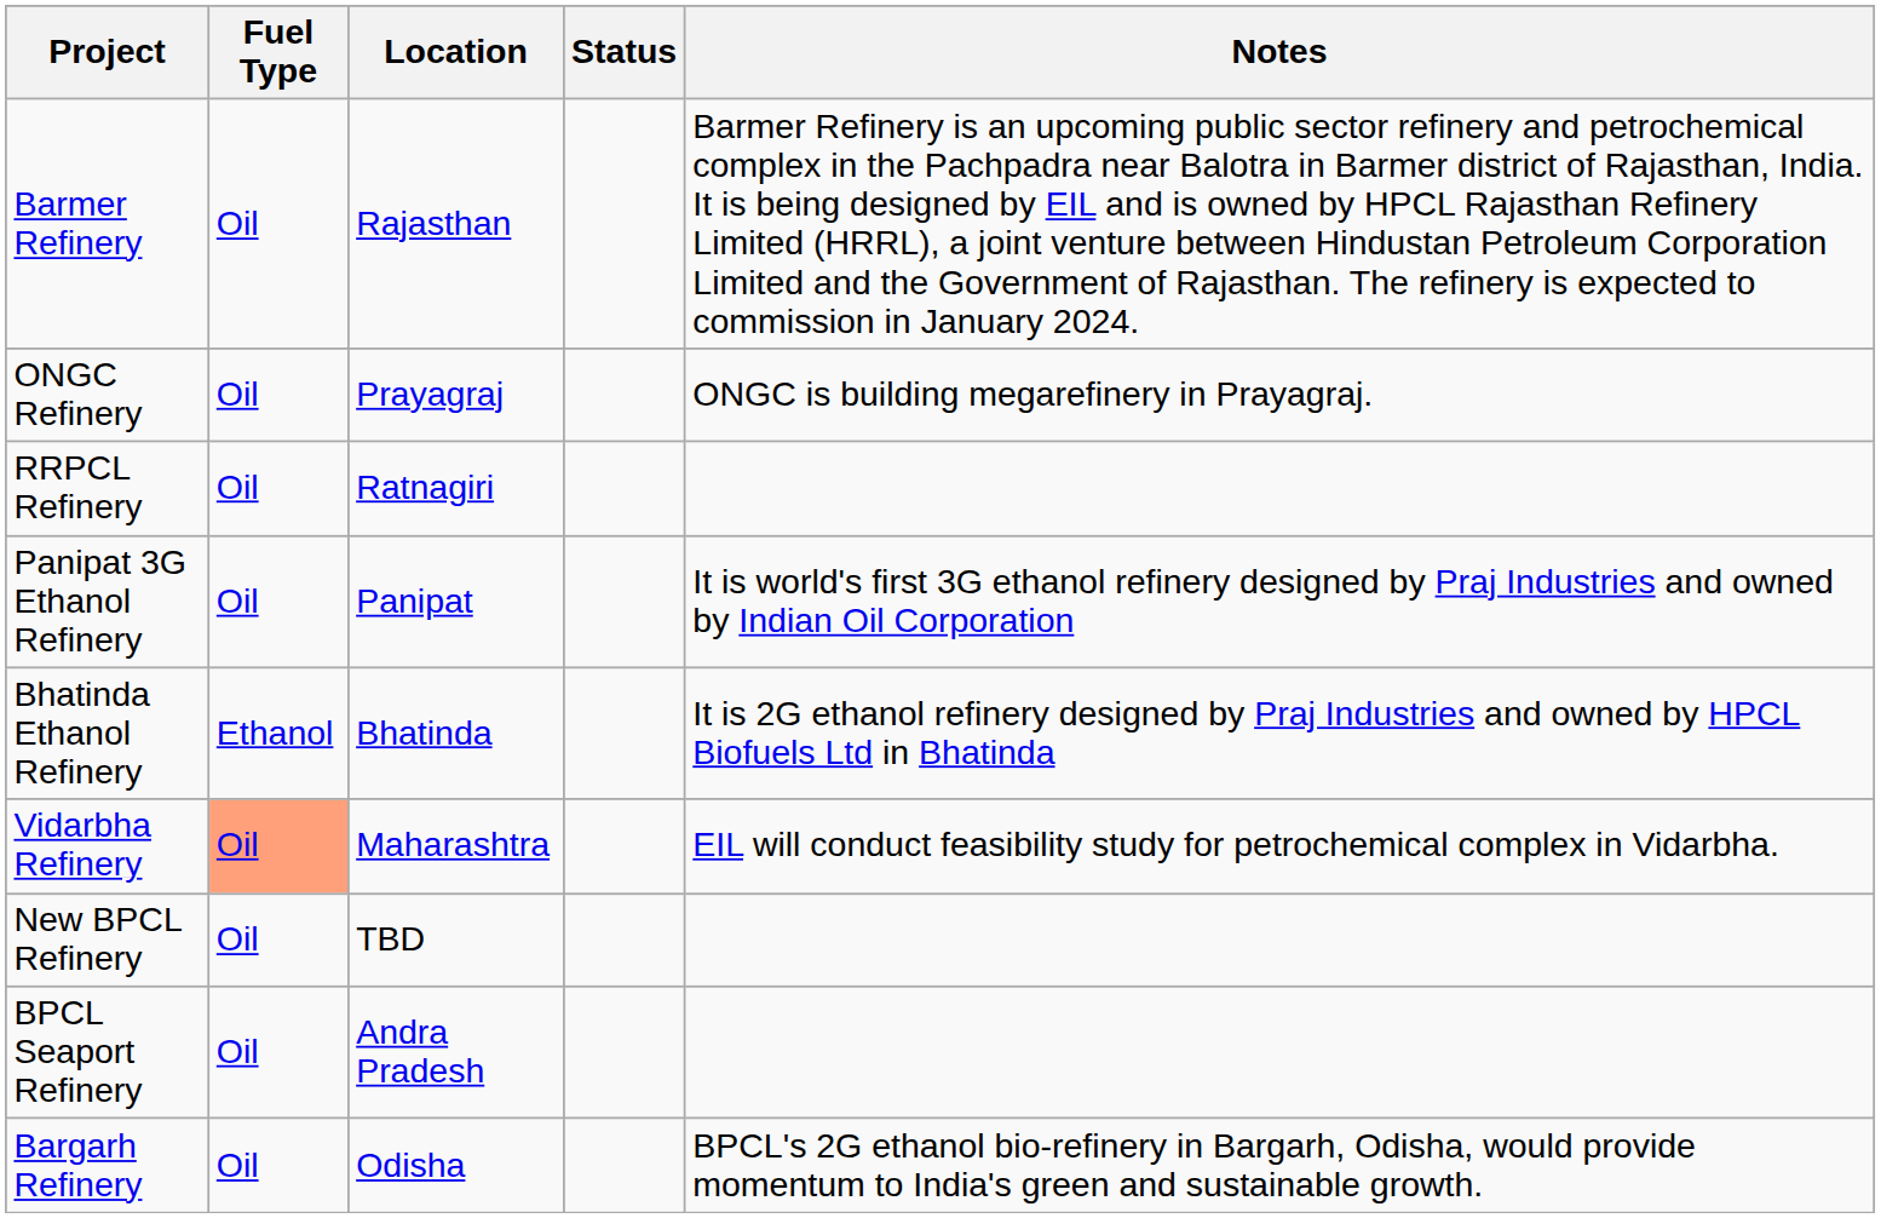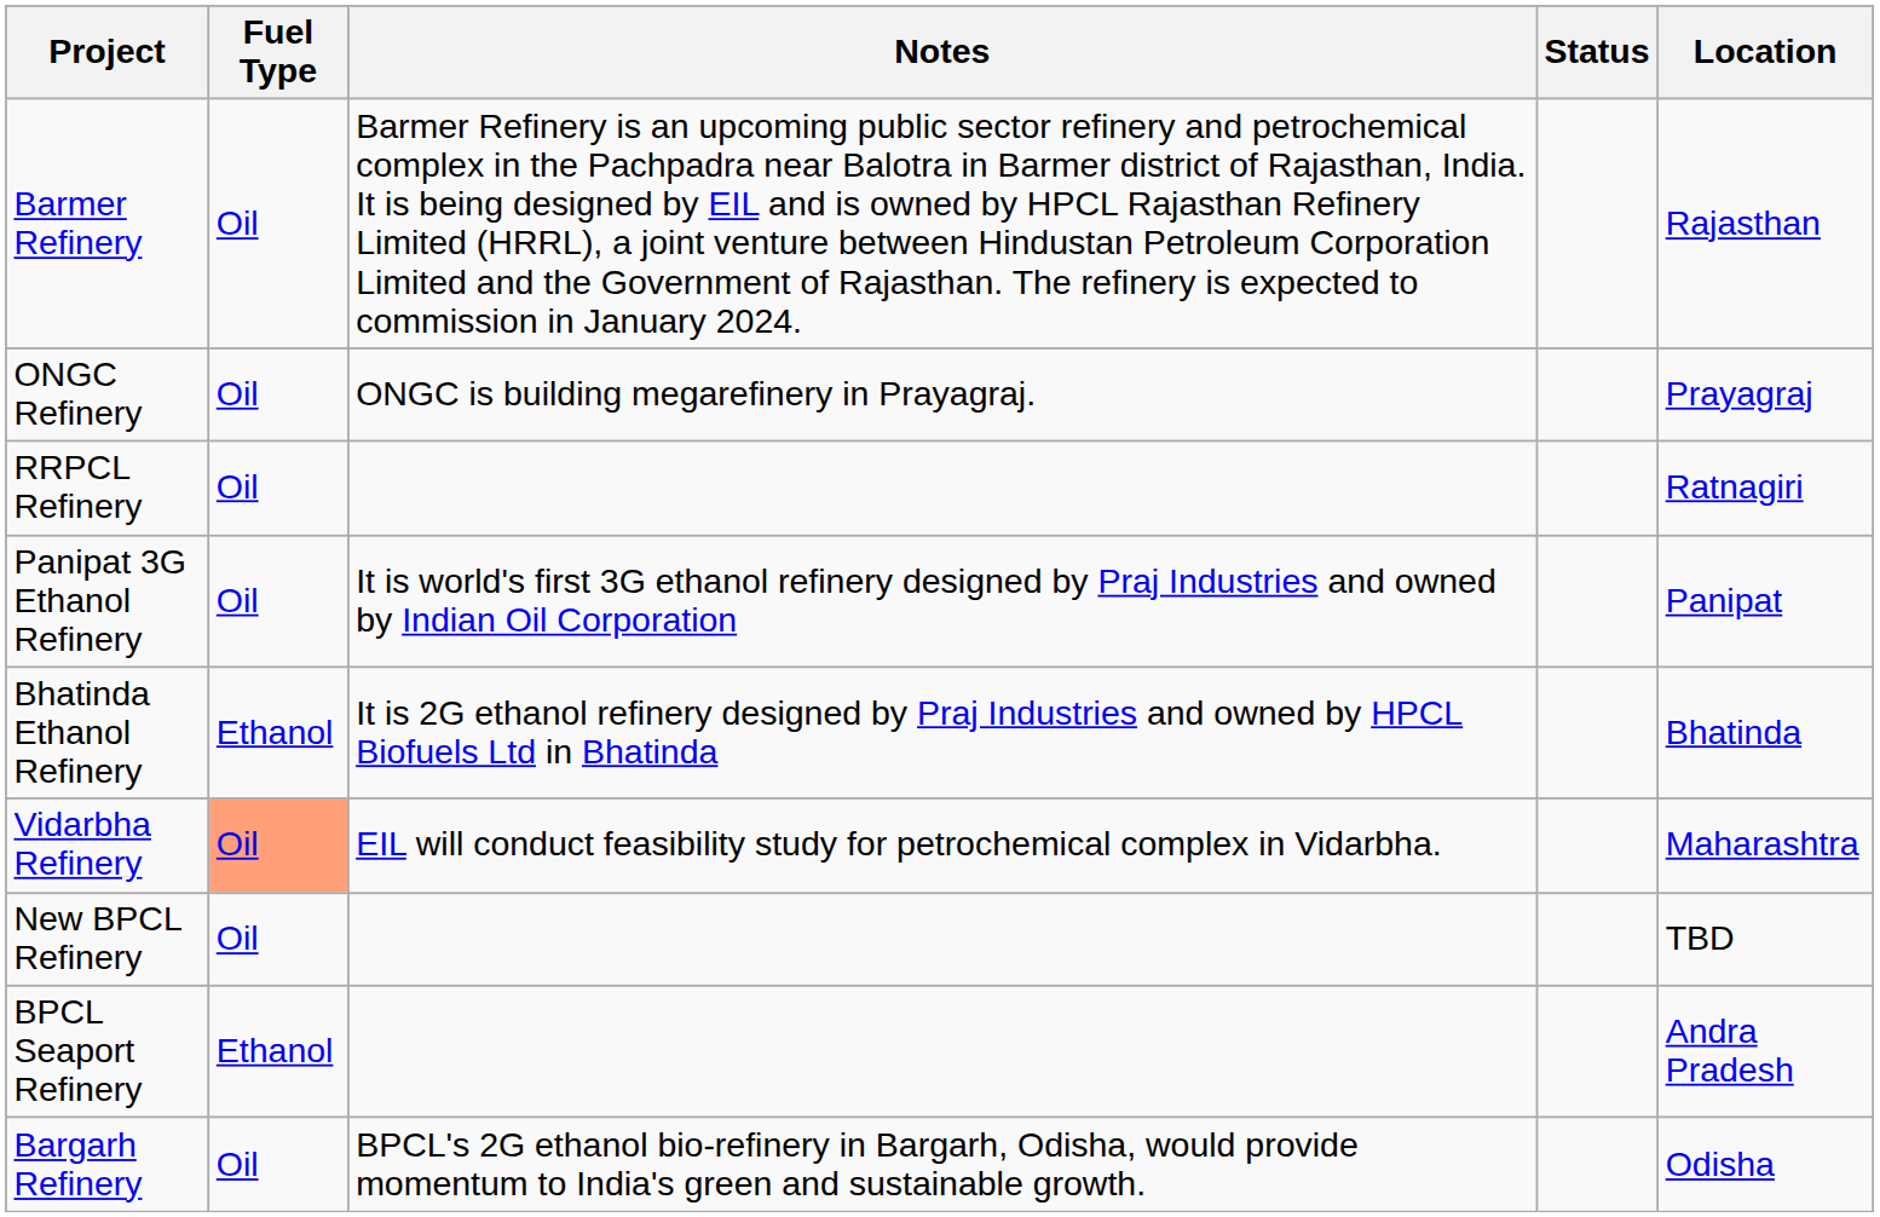 <table class="wikitable sortable">
 <tr>
 <th>Project</th>
 <th>Fuel Type</th>
+<th>Notes</th>
+<th>Status</th>
 <th>Location</th>
-<th>Status</th>
-<th>Notes</th>
 </tr>
 <tr>
 <td><a href='#'>Barmer Refinery</a></td>
 <td><a href='#'>Oil</a></td>
+<td>Barmer Refinery is an upcoming public sector refinery and petrochemical complex in the Pachpadra near Balotra in Barmer district of Rajasthan, India. It is being designed by <a href='#'>EIL</a> and is owned by HPCL Rajasthan Refinery Limited (HRRL), a joint venture between Hindustan Petroleum Corporation Limited and the Government of Rajasthan. The refinery is expected to commission in January 2024.</td>
+<td></td>
 <td><a href='#'>Rajasthan</a></td>
-<td></td>
-<td>Barmer Refinery is an upcoming public sector refinery and petrochemical complex in the Pachpadra near Balotra in Barmer district of Rajasthan, India. It is being designed by <a href='#'>EIL</a> and is owned by HPCL Rajasthan Refinery Limited (HRRL), a joint venture between Hindustan Petroleum Corporation Limited and the Government of Rajasthan. The refinery is expected to commission in January 2024.</td>
 </tr>
 <tr>
 <td>ONGC Refinery</td>
 <td><a href='#'>Oil</a></td>
+<td>ONGC is building megarefinery in Prayagraj.</td>
+<td></td>
 <td><a href='#'>Prayagraj</a></td>
-<td></td>
-<td>ONGC is building megarefinery in Prayagraj.</td>
 </tr>
 <tr>
 <td>RRPCL Refinery</td>
 <td><a href='#'>Oil</a></td>
-<td><a href='#'>Ratnagiri</a></td>
 <td></td>
 <td></td>
+<td><a href='#'>Ratnagiri</a></td>
 </tr>
 <tr>
 <td>Panipat 3G Ethanol Refinery</td>
 <td><a href='#'>Oil</a></td>
+<td>It is world's first 3G ethanol refinery designed by <a href='#'>Praj Industries</a> and owned by <a href='#'>Indian Oil Corporation</a></td>
+<td></td>
 <td><a href='#'>Panipat</a></td>
-<td></td>
-<td>It is world's first 3G ethanol refinery designed by <a href='#'>Praj Industries</a> and owned by <a href='#'>Indian Oil Corporation</a></td>
 </tr>
 <tr>
 <td>Bhatinda Ethanol Refinery</td>
 <td><a href='#'>Ethanol</a></td>
+<td>It is 2G ethanol refinery designed by <a href='#'>Praj Industries</a> and owned by <a href='#'>HPCL Biofuels Ltd</a> in <a href='#'>Bhatinda</a></td>
+<td></td>
 <td><a href='#'>Bhatinda</a></td>
-<td></td>
-<td>It is 2G ethanol refinery designed by <a href='#'>Praj Industries</a> and owned by <a href='#'>HPCL Biofuels Ltd</a> in <a href='#'>Bhatinda</a></td>
 </tr>
 <tr>
 <td><a href='#'>Vidarbha Refinery</a></td>
 <td style="background: lightsalmon;"><a href='#'>Oil</a></td>
+<td><a href='#'>EIL</a> will conduct feasibility study for petrochemical complex in Vidarbha.</td>
+<td></td>
 <td><a href='#'>Maharashtra</a></td>
-<td></td>
-<td><a href='#'>EIL</a> will conduct feasibility study for petrochemical complex in Vidarbha.</td>
 </tr>
 <tr>
 <td>New BPCL Refinery</td>
 <td><a href='#'>Oil</a></td>
-<td>TBD</td>
 <td></td>
 <td></td>
+<td>TBD</td>
 </tr>
 <tr>
 <td>BPCL Seaport Refinery</td>
-<td><a href='#'>Oil</a></td>
-<td><a href='#'>Andra Pradesh</a></td>
+<td><a href='#'>Ethanol</a></td>
 <td></td>
 <td></td>
+<td><a href='#'>Andra Pradesh</a></td>
 </tr>
 <tr>
 <td><a href='#'>Bargarh Refinery</a></td>
 <td><a href='#'>Oil</a></td>
+<td>BPCL's 2G ethanol bio-refinery in Bargarh, Odisha, would provide momentum to India's green and sustainable growth.</td>
+<td></td>
 <td><a href='#'>Odisha</a></td>
-<td></td>
-<td>BPCL's 2G ethanol bio-refinery in Bargarh, Odisha, would provide momentum to India's green and sustainable growth.</td>
 </tr>
 </table>
